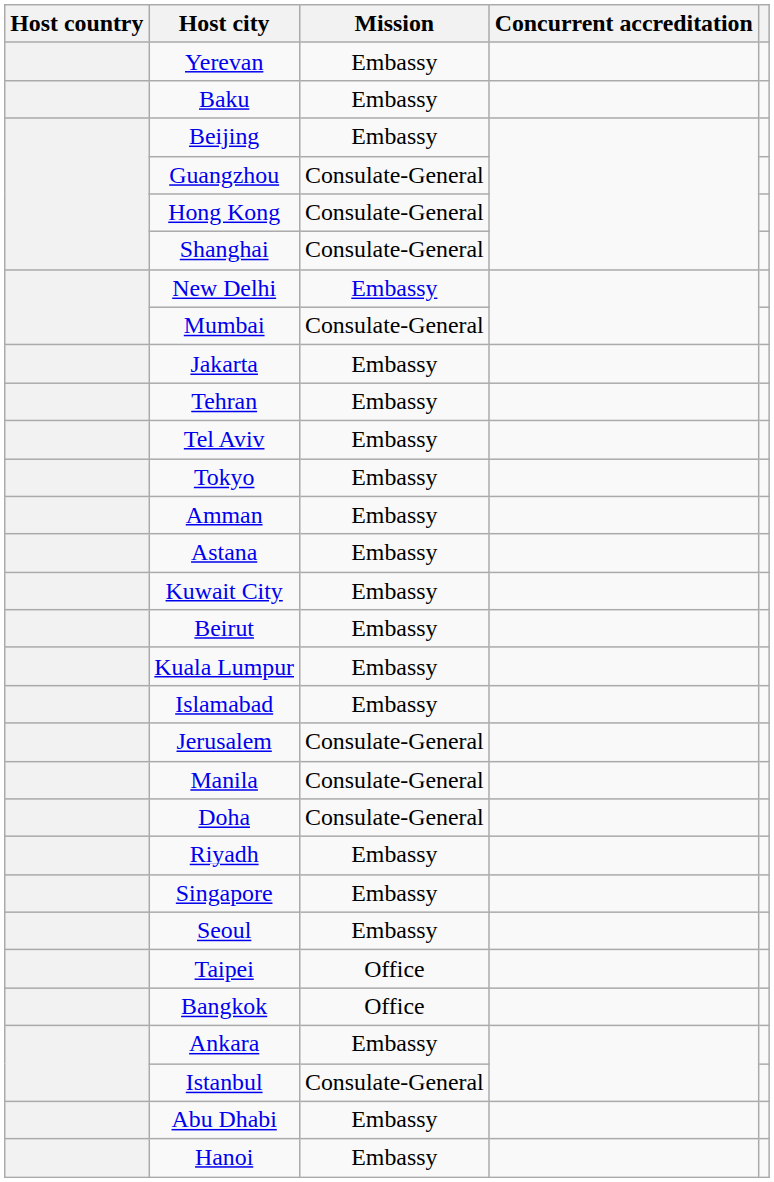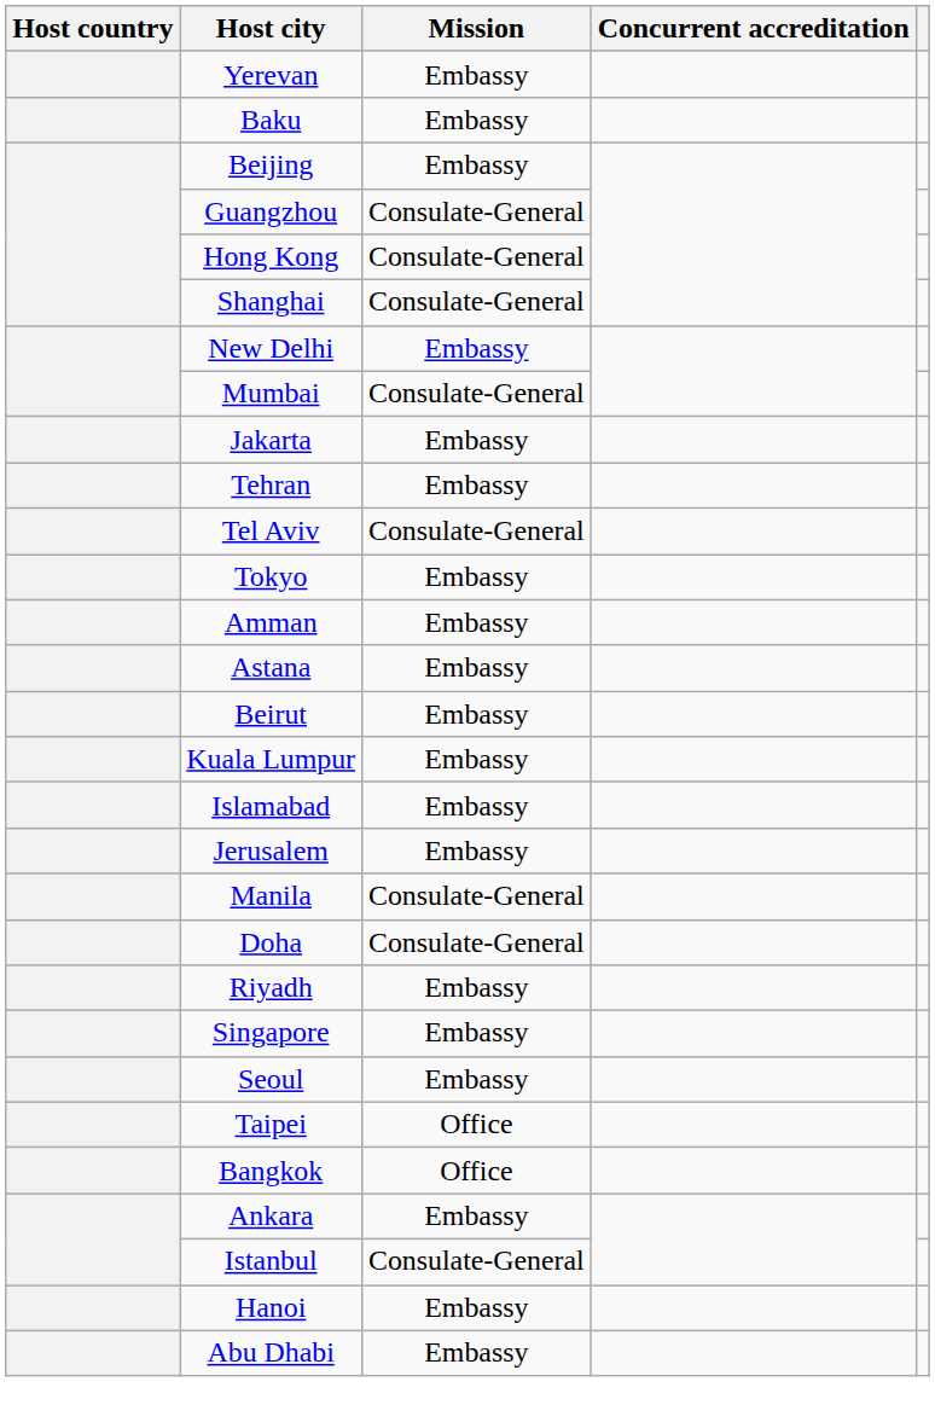 <table class="wikitable plainrowheaders" style="text-align:center;">
 <tr>
 <th scope="col">Host country</th>
 <th scope="col">Host city</th>
 <th scope="col">Mission</th>
 <th scope="col">Concurrent accreditation</th>
 <th scope="col"></th>
 </tr>
 <tr>
 <th scope="row"></th>
 <td><a href='#'>Yerevan</a></td>
 <td>Embassy</td>
 <td></td>
 <td></td>
 </tr>
 <tr>
 <th scope="row"></th>
 <td><a href='#'>Baku</a></td>
 <td>Embassy</td>
 <td></td>
 <td></td>
 </tr>
 <tr>
 <th scope="row"  rowspan="4"></th>
 <td><a href='#'>Beijing</a></td>
 <td>Embassy</td>
 <td rowspan="4"></td>
 <td></td>
 </tr>
 <tr>
 <td><a href='#'>Guangzhou</a></td>
 <td>Consulate-General</td>
 <td></td>
 </tr>
 <tr>
 <td><a href='#'>Hong Kong</a></td>
 <td>Consulate-General</td>
 <td></td>
 </tr>
 <tr>
 <td><a href='#'>Shanghai</a></td>
 <td>Consulate-General</td>
 <td></td>
 </tr>
 <tr>
 <th scope="row"  rowspan="2"></th>
 <td><a href='#'>New Delhi</a></td>
 <td><a href='#'>Embassy</a></td>
 <td rowspan="2"></td>
 <td></td>
 </tr>
 <tr>
 <td><a href='#'>Mumbai</a></td>
 <td>Consulate-General</td>
 <td></td>
 </tr>
 <tr>
 <th scope="row"></th>
 <td><a href='#'>Jakarta</a></td>
 <td>Embassy</td>
 <td></td>
 <td></td>
 </tr>
 <tr>
 <th scope="row"></th>
 <td><a href='#'>Tehran</a></td>
 <td>Embassy</td>
 <td></td>
 <td></td>
 </tr>
 <tr>
 <th scope="row"></th>
 <td><a href='#'>Tel Aviv</a></td>
-<td>Embassy</td>
+<td>Consulate-General</td>
 <td></td>
 <td></td>
 </tr>
 <tr>
 <th scope="row"></th>
 <td><a href='#'>Tokyo</a></td>
 <td>Embassy</td>
 <td></td>
 <td></td>
 </tr>
 <tr>
 <th scope="row"></th>
 <td><a href='#'>Amman</a></td>
 <td>Embassy</td>
 <td></td>
 <td></td>
 </tr>
 <tr>
 <th scope="row"></th>
 <td><a href='#'>Astana</a></td>
-<td>Embassy</td>
-<td></td>
-<td></td>
-</tr>
-<tr>
-<th scope="row"></th>
-<td><a href='#'>Kuwait City</a></td>
 <td>Embassy</td>
 <td></td>
 <td></td>
 </tr>
 <tr>
 <th scope="row"></th>
 <td><a href='#'>Beirut</a></td>
 <td>Embassy</td>
 <td></td>
 <td></td>
 </tr>
 <tr>
 <th scope="row"></th>
 <td><a href='#'>Kuala Lumpur</a></td>
 <td>Embassy</td>
 <td></td>
 <td></td>
 </tr>
 <tr>
 <th scope="row"></th>
 <td><a href='#'>Islamabad</a></td>
 <td>Embassy</td>
 <td></td>
 <td></td>
 </tr>
 <tr>
 <th scope="row"></th>
 <td><a href='#'>Jerusalem</a></td>
-<td>Consulate-General</td>
+<td>Embassy</td>
 <td></td>
 <td></td>
 </tr>
 <tr>
 <th scope="row"></th>
 <td><a href='#'>Manila</a></td>
 <td>Consulate-General</td>
 <td></td>
 <td></td>
 </tr>
 <tr>
 <th scope="row"></th>
 <td><a href='#'>Doha</a></td>
 <td>Consulate-General</td>
 <td></td>
 <td></td>
 </tr>
 <tr>
 <th scope="row"></th>
 <td><a href='#'>Riyadh</a></td>
 <td>Embassy</td>
 <td></td>
 <td></td>
 </tr>
 <tr>
 <th scope="row"></th>
 <td><a href='#'>Singapore</a></td>
 <td>Embassy</td>
 <td></td>
 <td></td>
 </tr>
 <tr>
 <th scope="row"></th>
 <td><a href='#'>Seoul</a></td>
 <td>Embassy</td>
 <td></td>
 <td></td>
 </tr>
 <tr>
 <th scope="row"></th>
 <td><a href='#'>Taipei</a></td>
 <td>Office</td>
 <td></td>
 <td></td>
 </tr>
 <tr>
 <th scope="row"></th>
 <td><a href='#'>Bangkok</a></td>
 <td>Office</td>
 <td></td>
 <td></td>
 </tr>
 <tr>
 <th scope="row"  rowspan="2"></th>
 <td><a href='#'>Ankara</a></td>
 <td>Embassy</td>
 <td rowspan="2"></td>
 <td></td>
 </tr>
 <tr>
 <td><a href='#'>Istanbul</a></td>
 <td>Consulate-General</td>
 <td></td>
 </tr>
 <tr>
 <th scope="row"></th>
-<td><a href='#'>Abu Dhabi</a></td>
+<td><a href='#'>Hanoi</a></td>
 <td>Embassy</td>
 <td></td>
 <td></td>
 </tr>
 <tr>
 <th scope="row"></th>
-<td><a href='#'>Hanoi</a></td>
+<td><a href='#'>Abu Dhabi</a></td>
 <td>Embassy</td>
 <td></td>
 <td></td>
 </tr>
 </table>
